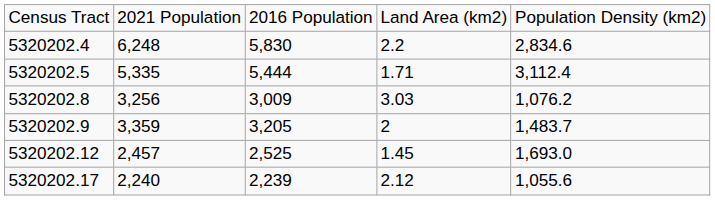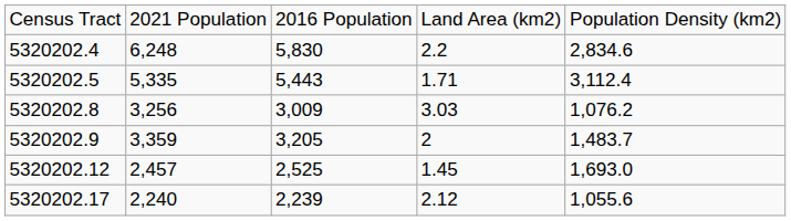 <table class="wikitable">
 <tr>
 <td>Census Tract</td>
 <td>2021 Population</td>
 <td>2016 Population</td>
 <td>Land Area (km2)</td>
 <td>Population Density (km2)</td>
 </tr>
 <tr>
 <td>5320202.4</td>
 <td>6,248</td>
 <td>5,830</td>
 <td>2.2</td>
 <td>2,834.6</td>
 </tr>
 <tr>
 <td>5320202.5</td>
 <td>5,335</td>
-<td>5,444</td>
+<td>5,443</td>
 <td>1.71</td>
 <td>3,112.4</td>
 </tr>
 <tr>
 <td>5320202.8</td>
 <td>3,256</td>
 <td>3,009</td>
 <td>3.03</td>
 <td>1,076.2</td>
 </tr>
 <tr>
 <td>5320202.9</td>
 <td>3,359</td>
 <td>3,205</td>
 <td>2</td>
 <td>1,483.7</td>
 </tr>
 <tr>
 <td>5320202.12</td>
 <td>2,457</td>
 <td>2,525</td>
 <td>1.45</td>
 <td>1,693.0</td>
 </tr>
 <tr>
 <td>5320202.17</td>
 <td>2,240</td>
 <td>2,239</td>
 <td>2.12</td>
 <td>1,055.6</td>
 </tr>
 </table>
